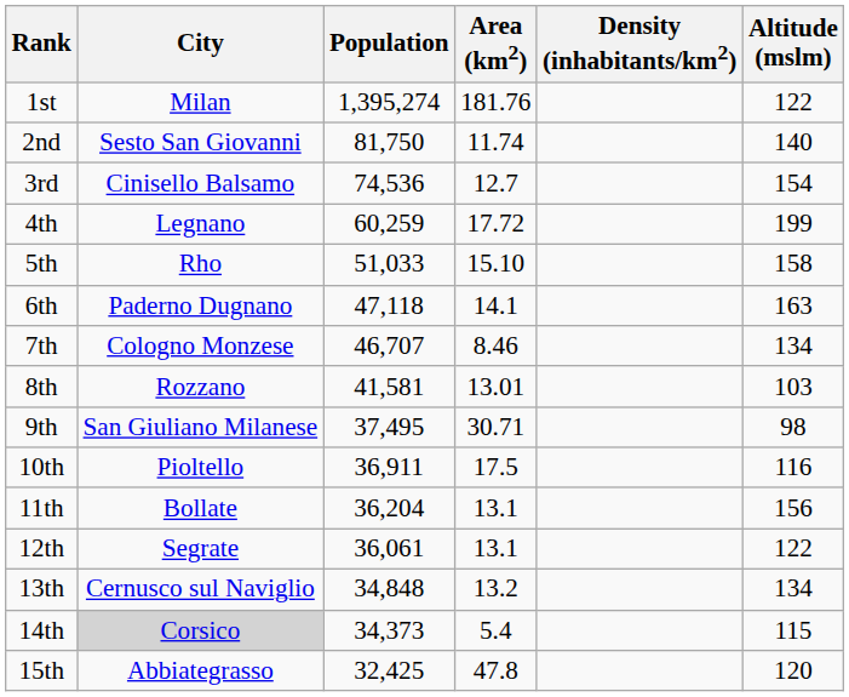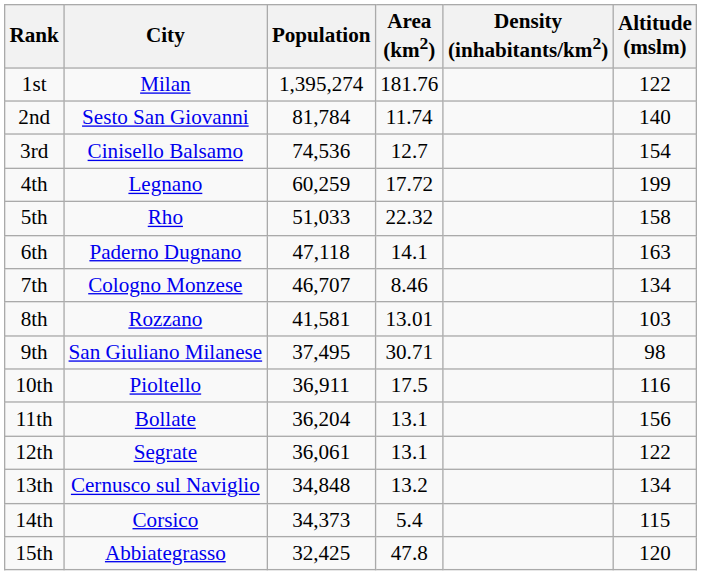 <table class="wikitable" style="text-align:center">
 <tr>
 <th>Rank</th>
 <th>City</th>
 <th>Population</th>
 <th>Area<br> (km<sup>2</sup>)</th>
 <th>Density<br> (inhabitants/km<sup>2</sup>)</th>
 <th>Altitude<br>  (mslm)</th>
 </tr>
 <tr>
 <td>1st</td>
 <td><a href='#'>Milan</a></td>
 <td>1,395,274</td>
 <td>181.76</td>
 <td></td>
 <td>122</td>
 </tr>
 <tr>
 <td>2nd</td>
 <td><a href='#'>Sesto San Giovanni</a></td>
-<td>81,750</td>
+<td>81,784</td>
 <td>11.74</td>
 <td></td>
 <td>140</td>
 </tr>
 <tr>
 <td>3rd</td>
 <td><a href='#'>Cinisello Balsamo</a></td>
 <td>74,536</td>
 <td>12.7</td>
 <td></td>
 <td>154</td>
 </tr>
 <tr>
 <td>4th</td>
 <td><a href='#'>Legnano</a></td>
 <td>60,259</td>
 <td>17.72</td>
 <td></td>
 <td>199</td>
 </tr>
 <tr>
 <td>5th</td>
 <td><a href='#'>Rho</a></td>
 <td>51,033</td>
-<td>15.10</td>
+<td>22.32</td>
 <td></td>
 <td>158</td>
 </tr>
 <tr>
 <td>6th</td>
 <td><a href='#'>Paderno Dugnano</a></td>
 <td>47,118</td>
 <td>14.1</td>
 <td></td>
 <td>163</td>
 </tr>
 <tr>
 <td>7th</td>
 <td><a href='#'>Cologno Monzese</a></td>
 <td>46,707</td>
 <td>8.46</td>
 <td></td>
 <td>134</td>
 </tr>
 <tr>
 <td>8th</td>
 <td><a href='#'>Rozzano</a></td>
 <td>41,581</td>
 <td>13.01</td>
 <td></td>
 <td>103</td>
 </tr>
 <tr>
 <td>9th</td>
 <td><a href='#'>San Giuliano Milanese</a></td>
 <td>37,495</td>
 <td>30.71</td>
 <td></td>
 <td>98</td>
 </tr>
 <tr>
 <td>10th</td>
 <td><a href='#'>Pioltello</a></td>
 <td>36,911</td>
 <td>17.5</td>
 <td></td>
 <td>116</td>
 </tr>
 <tr>
 <td>11th</td>
 <td><a href='#'>Bollate</a></td>
 <td>36,204</td>
 <td>13.1</td>
 <td></td>
 <td>156</td>
 </tr>
 <tr>
 <td>12th</td>
 <td><a href='#'>Segrate</a></td>
 <td>36,061</td>
 <td>13.1</td>
 <td></td>
 <td>122</td>
 </tr>
 <tr>
 <td>13th</td>
 <td><a href='#'>Cernusco sul Naviglio</a></td>
 <td>34,848</td>
 <td>13.2</td>
 <td></td>
 <td>134</td>
 </tr>
 <tr>
 <td>14th</td>
-<td style="background: lightgrey;"><a href='#'>Corsico</a></td>
+<td><a href='#'>Corsico</a></td>
 <td>34,373</td>
 <td>5.4</td>
 <td></td>
 <td>115</td>
 </tr>
 <tr>
 <td>15th</td>
 <td><a href='#'>Abbiategrasso</a></td>
 <td>32,425</td>
 <td>47.8</td>
 <td></td>
 <td>120</td>
 </tr>
 </table>
